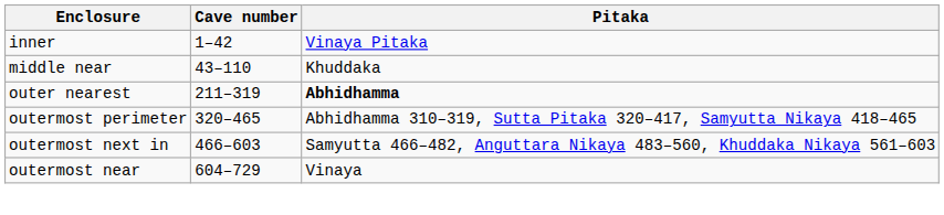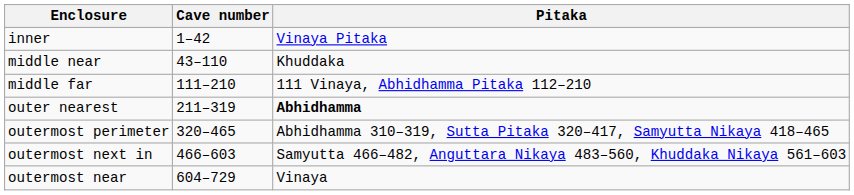 <table class="wikitable">
 <tr>
 <th>Enclosure</th>
 <th>Cave number</th>
 <th>Pitaka</th>
 </tr>
 <tr>
 <td>inner</td>
 <td>1–42</td>
 <td><a href='#'>Vinaya Pitaka</a></td>
 </tr>
 <tr>
 <td>middle near</td>
 <td>43–110</td>
 <td>Khuddaka</td>
+</tr>
+<tr>
+<td>middle far</td>
+<td>111–210</td>
+<td>111 Vinaya, <a href='#'>Abhidhamma Pitaka</a> 112–210</td>
 </tr>
 <tr>
 <td>outer nearest</td>
 <td>211–319</td>
 <td><strong>Abhidhamma</strong></td>
 </tr>
 <tr>
 <td>outermost perimeter</td>
 <td>320–465</td>
 <td>Abhidhamma 310–319, <a href='#'>Sutta Pitaka</a> 320–417, <a href='#'>Samyutta Nikaya</a> 418–465</td>
 </tr>
 <tr>
 <td>outermost next in</td>
 <td>466–603</td>
 <td>Samyutta 466–482, <a href='#'>Anguttara Nikaya</a> 483–560, <a href='#'>Khuddaka Nikaya</a> 561–603</td>
 </tr>
 <tr>
 <td>outermost near</td>
 <td>604–729</td>
 <td>Vinaya</td>
 </tr>
 </table>
